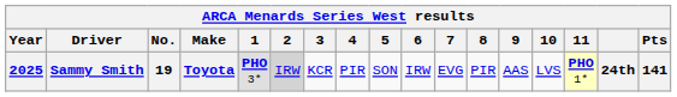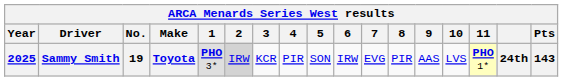 <table class="wikitable" style="text-align:center; font-size:75%">
 <tr>
 <th colspan=19><a href='#'>ARCA Menards Series West</a> results</th>
 </tr>
 <tr>
 <th>Year</th>
 <th>Driver</th>
 <th>No.</th>
 <th>Make</th>
 <th>1</th>
 <th>2</th>
 <th>3</th>
 <th>4</th>
 <th>5</th>
 <th>6</th>
 <th>7</th>
 <th>8</th>
 <th>9</th>
 <th>10</th>
 <th>11</th>
 <th></th>
 <th>Pts</th>
 </tr>
 <tr>
 <th><a href='#'>2025</a></th>
 <th><a href='#'>Sammy Smith</a></th>
 <th>19</th>
 <th><a href='#'>Toyota</a></th>
 <td style="background:#DFDFDF;"><strong><a href='#'>PHO</a></strong><br><small>3*</small></td>
 <td style="background: lightgrey;"><a href='#'>IRW</a></td>
 <td><a href='#'>KCR</a></td>
 <td><a href='#'>PIR</a></td>
 <td><a href='#'>SON</a></td>
 <td><a href='#'>IRW</a></td>
 <td><a href='#'>EVG</a></td>
 <td><a href='#'>PIR</a></td>
 <td><a href='#'>AAS</a></td>
 <td><a href='#'>LVS</a></td>
 <td style="background:#FFFFBF;"><strong><a href='#'>PHO</a></strong><br><small>1*</small></td>
 <th>24th</th>
-<th>141</th>
+<th>143</th>
 </tr>
 </table>
